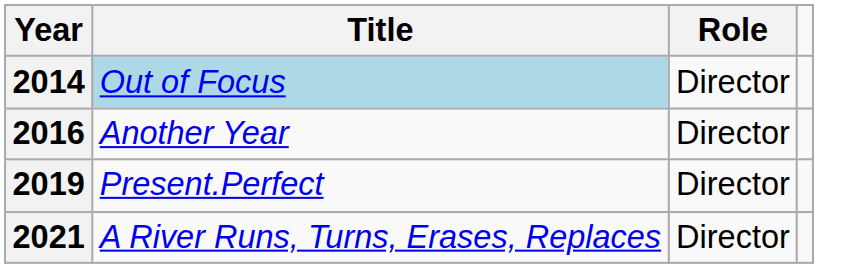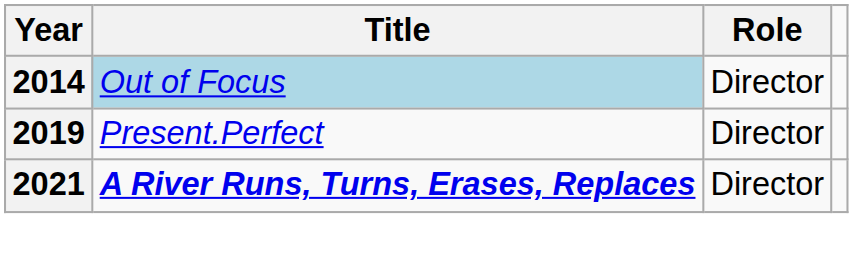 <table class="wikitable plainrowheaders sortable">
 <tr>
 <th scope="col">Year</th>
 <th scope="col">Title</th>
 <th scope="col">Role</th>
 </tr>
 <tr>
 <th scope="row">2014</th>
 <td style="background: lightblue;"><em><a href='#'>Out of Focus</a></em></td>
 <td>Director</td>
 <td></td>
 </tr>
 <tr>
-<th scope="row">2016</th>
-<td><em><a href='#'>Another Year</a></em></td>
-<td>Director</td>
-<td></td>
-</tr>
-<tr>
 <th scope="row">2019</th>
 <td><em><a href='#'>Present.Perfect</a></em></td>
 <td>Director</td>
 <td></td>
 </tr>
 <tr>
 <th scope="row">2021</th>
-<td><em><a href='#'>A River Runs, Turns, Erases, Replaces</a></em></td>
+<td><strong><em><a href='#'>A River Runs, Turns, Erases, Replaces</a></em></strong></td>
 <td>Director</td>
 </tr>
 </table>
